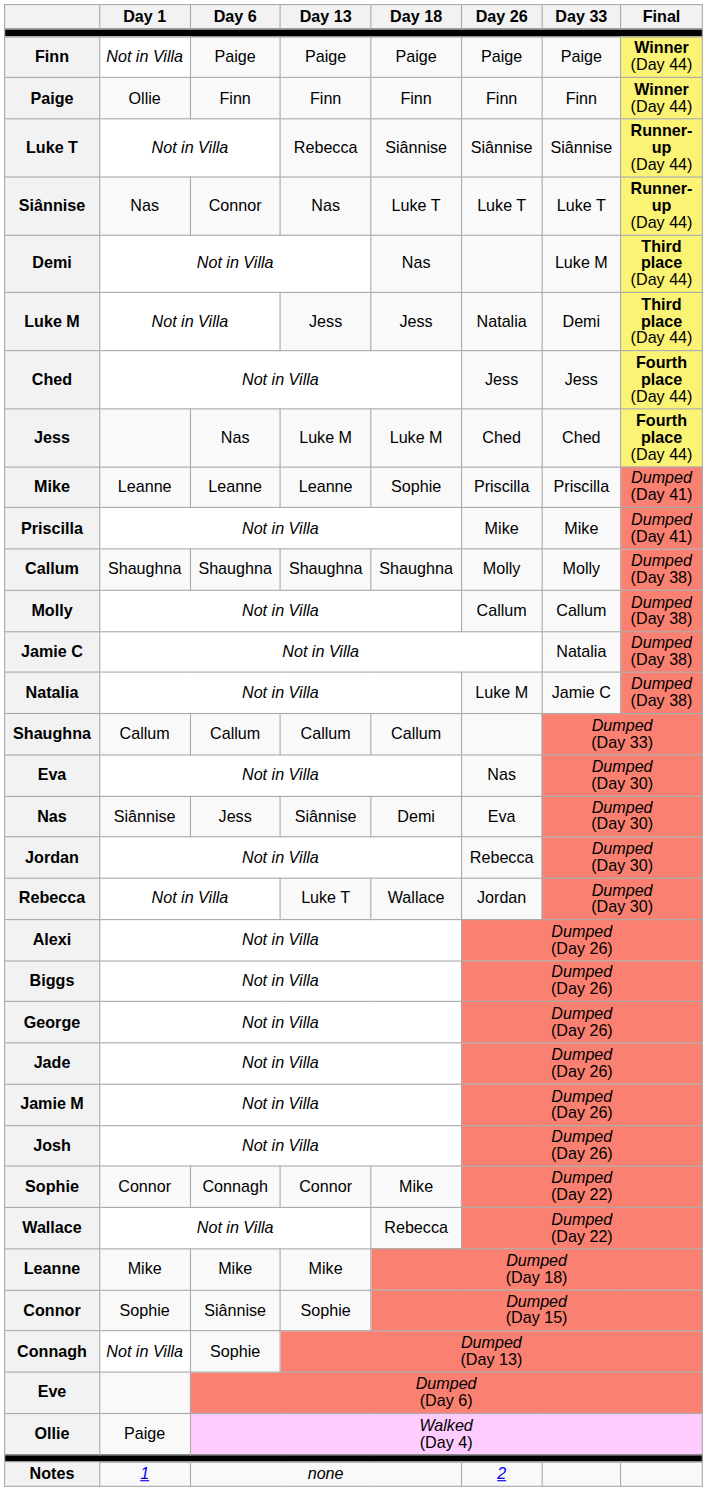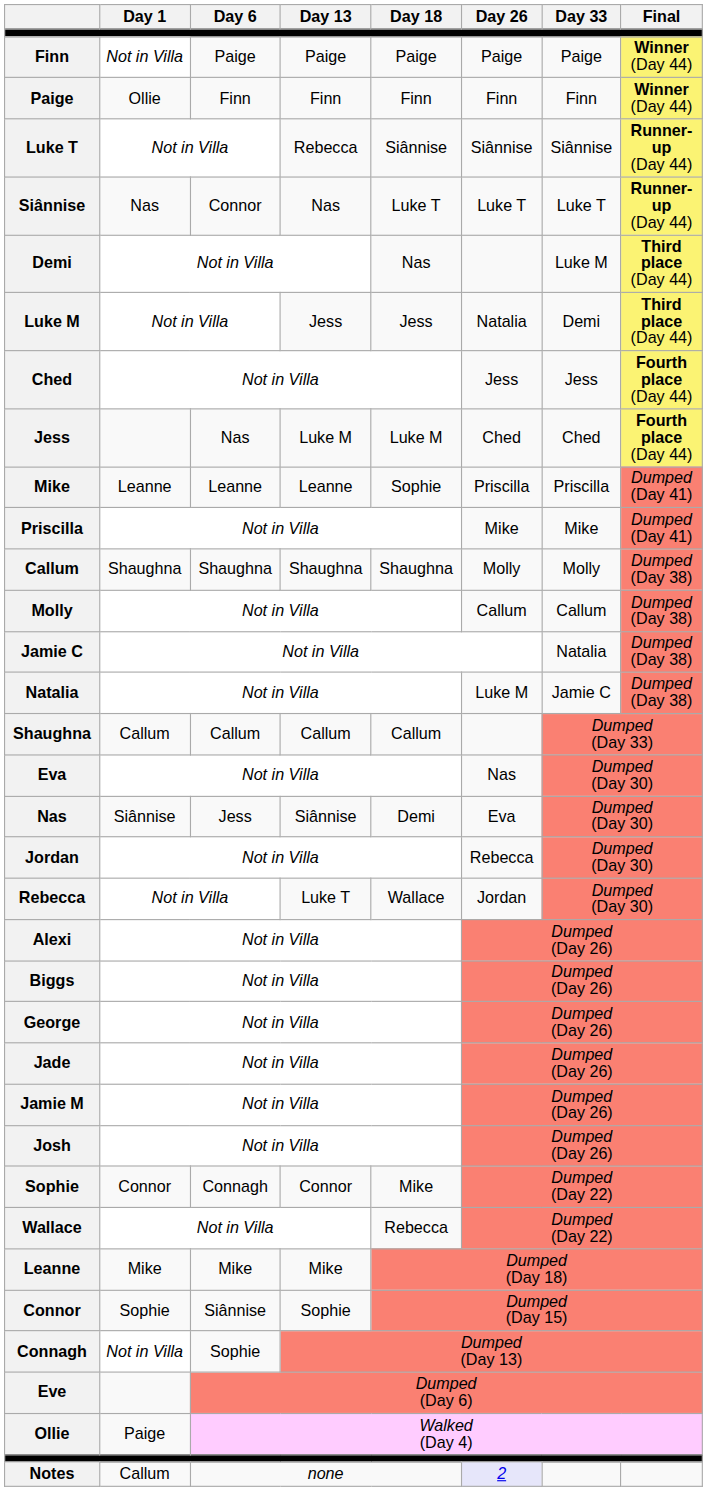 <table class="wikitable nowrap" style="text-align:center; font-size:90%; line-height:15px; width:100%">
 <tr>
 <th style="width:8%"></th>
 <th style="width:8%">Day 1</th>
 <th style="width:8%">Day 6</th>
 <th style="width:8%">Day 13</th>
 <th style="width:8%">Day 18</th>
 <th style="width:8%">Day 26</th>
 <th style="width:8%">Day 33</th>
 <th style="width:10%">Final</th>
 </tr>
 <tr>
 <th colspan="8" style="background:#000"></th>
 </tr>
 <tr>
 <th>Finn</th>
 <td style="background:#fff;"><em>Not in Villa</em></td>
 <td>Paige</td>
 <td>Paige</td>
 <td>Paige</td>
 <td>Paige</td>
 <td>Paige</td>
 <td style="background:#FBF373"><strong>Winner</strong> <br> (Day 44)</td>
 </tr>
 <tr>
 <th>Paige</th>
 <td>Ollie</td>
 <td>Finn</td>
 <td>Finn</td>
 <td>Finn</td>
 <td>Finn</td>
 <td>Finn</td>
 <td style="background:#FBF373"><strong>Winner</strong> <br> (Day 44)</td>
 </tr>
 <tr>
 <th>Luke T</th>
 <td colspan=2 style="background:#fff;"><em>Not in Villa</em></td>
 <td>Rebecca</td>
 <td>Siânnise</td>
 <td>Siânnise</td>
 <td>Siânnise</td>
 <td style="background:#FBF373"><strong>Runner-up</strong> <br> (Day 44)</td>
 </tr>
 <tr>
 <th>Siânnise</th>
 <td>Nas</td>
 <td>Connor</td>
 <td>Nas</td>
 <td>Luke T</td>
 <td>Luke T</td>
 <td>Luke T</td>
 <td style="background:#FBF373"><strong>Runner-up</strong> <br> (Day 44)</td>
 </tr>
 <tr>
 <th>Demi</th>
 <td colspan=3 style="background:#fff;"><em>Not in Villa</em></td>
 <td>Nas</td>
 <td></td>
 <td>Luke M</td>
 <td style="background:#FBF373"><strong>Third place</strong> <br> (Day 44)</td>
 </tr>
 <tr>
 <th>Luke M</th>
 <td colspan=2 style="background:#fff;"><em>Not in Villa</em></td>
 <td>Jess</td>
 <td>Jess</td>
 <td>Natalia</td>
 <td>Demi</td>
 <td style="background:#FBF373"><strong>Third place</strong> <br> (Day 44)</td>
 </tr>
 <tr>
 <th>Ched</th>
 <td colspan=4 style="background:#fff;"><em>Not in Villa</em></td>
 <td>Jess</td>
 <td>Jess</td>
 <td style="background:#FBF373"><strong>Fourth place</strong> <br> (Day 44)</td>
 </tr>
 <tr>
 <th>Jess</th>
 <td></td>
 <td>Nas</td>
 <td>Luke M</td>
 <td>Luke M</td>
 <td>Ched</td>
 <td>Ched</td>
 <td style="background:#FBF373"><strong>Fourth place</strong> <br> (Day 44)</td>
 </tr>
 <tr>
 <th>Mike</th>
 <td>Leanne</td>
 <td>Leanne</td>
 <td>Leanne</td>
 <td>Sophie</td>
 <td>Priscilla</td>
 <td>Priscilla</td>
 <td style="background:salmon;"><em>Dumped</em><br> (Day 41)</td>
 </tr>
 <tr>
 <th>Priscilla</th>
 <td colspan=4 style="background:#fff;"><em>Not in Villa</em></td>
 <td>Mike</td>
 <td>Mike</td>
 <td style="background:salmon;"><em>Dumped</em><br> (Day 41)</td>
 </tr>
 <tr>
 <th>Callum</th>
 <td>Shaughna</td>
 <td>Shaughna</td>
 <td>Shaughna</td>
 <td>Shaughna</td>
 <td>Molly</td>
 <td>Molly</td>
 <td style="background:salmon;"><em>Dumped</em><br> (Day 38)</td>
 </tr>
 <tr>
 <th>Molly</th>
 <td colspan=4 style="background:#fff;"><em>Not in Villa</em></td>
 <td>Callum</td>
 <td>Callum</td>
 <td style="background:salmon;"><em>Dumped</em><br> (Day 38)</td>
 </tr>
 <tr>
 <th>Jamie C</th>
 <td colspan=5 style="background:#fff;"><em>Not in Villa</em></td>
 <td>Natalia</td>
 <td style="background:salmon;"><em>Dumped</em><br> (Day 38)</td>
 </tr>
 <tr>
 <th>Natalia</th>
 <td colspan=4 style="background:#fff;"><em>Not in Villa</em></td>
 <td>Luke M</td>
 <td>Jamie C</td>
 <td style="background:salmon;"><em>Dumped</em><br> (Day 38)</td>
 </tr>
 <tr>
 <th>Shaughna</th>
 <td>Callum</td>
 <td>Callum</td>
 <td>Callum</td>
 <td>Callum</td>
 <td></td>
 <td colspan="2" style="background:salmon;"><em>Dumped</em><br> (Day 33)</td>
 </tr>
 <tr>
 <th>Eva</th>
 <td colspan=4 style="background:#fff;"><em>Not in Villa</em></td>
 <td>Nas</td>
 <td colspan="2" style="background:salmon;"><em>Dumped</em><br> (Day 30)</td>
 </tr>
 <tr>
 <th>Nas</th>
 <td>Siânnise</td>
 <td>Jess</td>
 <td>Siânnise</td>
 <td>Demi</td>
 <td>Eva</td>
 <td colspan="2" style="background:salmon;"><em>Dumped</em><br> (Day 30)</td>
 </tr>
 <tr>
 <th>Jordan</th>
 <td colspan=4 style="background:#fff;"><em>Not in Villa</em></td>
 <td>Rebecca</td>
 <td colspan="2" style="background:salmon;"><em>Dumped</em><br> (Day 30)</td>
 </tr>
 <tr>
 <th>Rebecca</th>
 <td colspan=2 style="background:#fff;"><em>Not in Villa</em></td>
 <td>Luke T</td>
 <td>Wallace</td>
 <td>Jordan</td>
 <td colspan="2" style="background:salmon;"><em>Dumped</em><br> (Day 30)</td>
 </tr>
 <tr>
 <th>Alexi</th>
 <td colspan=4 style="background:#fff;"><em>Not in Villa</em></td>
 <td colspan="3" style="background:salmon;"><em>Dumped</em><br> (Day 26)</td>
 </tr>
 <tr>
 <th>Biggs</th>
 <td colspan=4 style="background:#fff;"><em>Not in Villa</em></td>
 <td colspan="3" style="background:salmon;"><em>Dumped</em><br> (Day 26)</td>
 </tr>
 <tr>
 <th>George</th>
 <td colspan=4 style="background:#fff;"><em>Not in Villa</em></td>
 <td colspan="3" style="background:salmon;"><em>Dumped</em><br> (Day 26)</td>
 </tr>
 <tr>
 <th>Jade</th>
 <td colspan=4 style="background:#fff;"><em>Not in Villa</em></td>
 <td colspan="3" style="background:salmon;"><em>Dumped</em><br> (Day 26)</td>
 </tr>
 <tr>
 <th>Jamie M</th>
 <td colspan=4 style="background:#fff;"><em>Not in Villa</em></td>
 <td colspan="3" style="background:salmon;"><em>Dumped</em><br> (Day 26)</td>
 </tr>
 <tr>
 <th>Josh</th>
 <td colspan=4 style="background:#fff;"><em>Not in Villa</em></td>
 <td colspan="3" style="background:salmon;"><em>Dumped</em><br> (Day 26)</td>
 </tr>
 <tr>
 <th>Sophie</th>
 <td>Connor</td>
 <td>Connagh</td>
 <td>Connor</td>
 <td>Mike</td>
 <td colspan="3" style="background:salmon;"><em>Dumped</em><br> (Day 22)</td>
 </tr>
 <tr>
 <th>Wallace</th>
 <td colspan=3 style="background:#fff;"><em>Not in Villa</em></td>
 <td>Rebecca</td>
 <td colspan="3" style="background:salmon;"><em>Dumped</em><br> (Day 22)</td>
 </tr>
 <tr>
 <th>Leanne</th>
 <td>Mike</td>
 <td>Mike</td>
 <td>Mike</td>
 <td colspan="4" style="background:salmon;"><em>Dumped</em><br> (Day 18)</td>
 </tr>
 <tr>
 <th>Connor</th>
 <td>Sophie</td>
 <td>Siânnise</td>
 <td>Sophie</td>
 <td colspan="4" style="background:salmon;"><em>Dumped</em><br> (Day 15)</td>
 </tr>
 <tr>
 <th>Connagh</th>
 <td style="background:#fff;"><em>Not in Villa</em></td>
 <td>Sophie</td>
 <td colspan="5" style="background:salmon;"><em>Dumped</em><br> (Day 13)</td>
 </tr>
 <tr>
 <th>Eve</th>
 <td></td>
 <td colspan="6" style="background:salmon;"><em>Dumped</em><br> (Day 6)</td>
 </tr>
 <tr>
 <th>Ollie</th>
 <td>Paige</td>
 <td colspan="6" style="background:#FCF"><em>Walked</em><br> (Day 4)</td>
 </tr>
 <tr>
 <th colspan="8" style="background:#000"></th>
 </tr>
 <tr>
 <th>Notes</th>
-<td><em><a href='#'>1</a></em></td>
+<td>Callum</td>
 <td colspan="3"><em>none</em></td>
-<td><em><a href='#'>2</a></em></td>
+<td style="background: lavender;"><em><a href='#'>2</a></em></td>
 <td></td>
 <td></td>
 </tr>
 </table>
